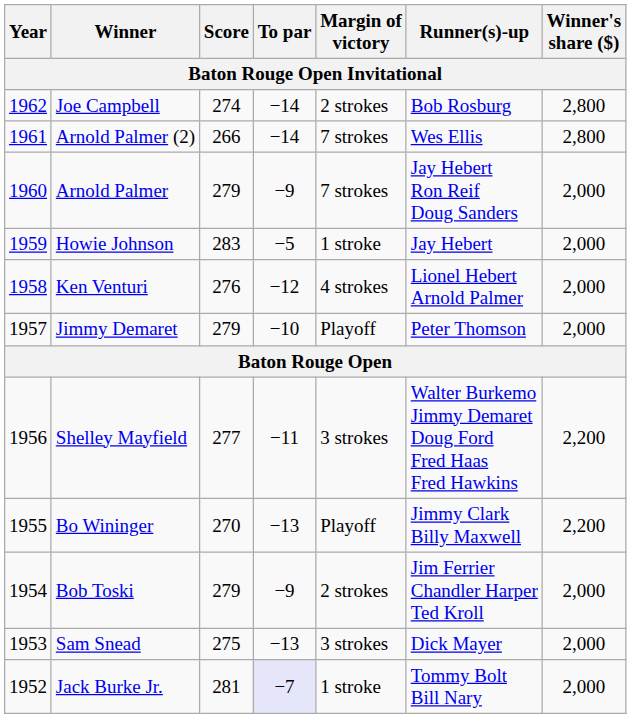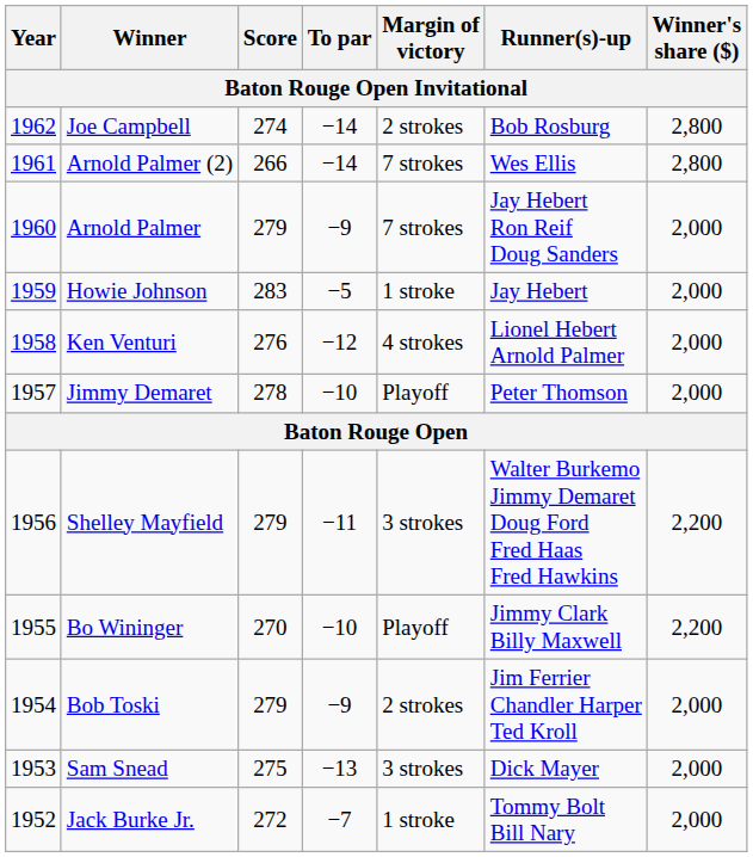 <table class="wikitable" style="font-size:95%">
 <tr>
 <th>Year</th>
 <th>Winner</th>
 <th>Score</th>
 <th>To par</th>
 <th>Margin of<br>victory</th>
 <th>Runner(s)-up</th>
 <th>Winner's<br>share ($)</th>
 </tr>
 <tr>
 <th colspan=9>Baton Rouge Open Invitational</th>
 </tr>
 <tr>
 <td><a href='#'>1962</a></td>
 <td> <a href='#'>Joe Campbell</a></td>
 <td align=center>274</td>
 <td align=center>−14</td>
 <td>2 strokes</td>
 <td> <a href='#'>Bob Rosburg</a></td>
 <td align=center>2,800</td>
 </tr>
 <tr>
 <td><a href='#'>1961</a></td>
 <td> <a href='#'>Arnold Palmer</a> (2)</td>
 <td align=center>266</td>
 <td align=center>−14</td>
 <td>7 strokes</td>
 <td> <a href='#'>Wes Ellis</a></td>
 <td align=center>2,800</td>
 </tr>
 <tr>
 <td><a href='#'>1960</a></td>
 <td> <a href='#'>Arnold Palmer</a></td>
 <td align=center>279</td>
 <td align=center>−9</td>
 <td>7 strokes</td>
 <td> <a href='#'>Jay Hebert</a><br> <a href='#'>Ron Reif</a><br> <a href='#'>Doug Sanders</a></td>
 <td align=center>2,000</td>
 </tr>
 <tr>
 <td><a href='#'>1959</a></td>
 <td> <a href='#'>Howie Johnson</a></td>
 <td align=center>283</td>
 <td align=center>−5</td>
 <td>1 stroke</td>
 <td> <a href='#'>Jay Hebert</a></td>
 <td align=center>2,000</td>
 </tr>
 <tr>
 <td><a href='#'>1958</a></td>
 <td> <a href='#'>Ken Venturi</a></td>
 <td align=center>276</td>
 <td align=center>−12</td>
 <td>4 strokes</td>
 <td> <a href='#'>Lionel Hebert</a><br> <a href='#'>Arnold Palmer</a></td>
 <td align=center>2,000</td>
 </tr>
 <tr>
 <td>1957</td>
 <td> <a href='#'>Jimmy Demaret</a></td>
-<td align=center>279</td>
+<td align=center>278</td>
 <td align=center>−10</td>
 <td>Playoff</td>
 <td> <a href='#'>Peter Thomson</a></td>
 <td align=center>2,000</td>
 </tr>
 <tr>
 <th colspan=9>Baton Rouge Open</th>
 </tr>
 <tr>
 <td>1956</td>
 <td> <a href='#'>Shelley Mayfield</a></td>
-<td align=center>277</td>
+<td align=center>279</td>
 <td align=center>−11</td>
 <td>3 strokes</td>
 <td> <a href='#'>Walter Burkemo</a><br> <a href='#'>Jimmy Demaret</a><br> <a href='#'>Doug Ford</a><br> <a href='#'>Fred Haas</a><br> <a href='#'>Fred Hawkins</a></td>
 <td align=center>2,200</td>
 </tr>
 <tr>
 <td>1955</td>
 <td> <a href='#'>Bo Wininger</a></td>
 <td align=center>270</td>
-<td align=center>−13</td>
+<td align=center>−10</td>
 <td>Playoff</td>
 <td> <a href='#'>Jimmy Clark</a><br> <a href='#'>Billy Maxwell</a></td>
 <td align=center>2,200</td>
 </tr>
 <tr>
 <td>1954</td>
 <td> <a href='#'>Bob Toski</a></td>
 <td align=center>279</td>
 <td align=center>−9</td>
 <td>2 strokes</td>
 <td> <a href='#'>Jim Ferrier</a><br> <a href='#'>Chandler Harper</a><br> <a href='#'>Ted Kroll</a></td>
 <td align=center>2,000</td>
 </tr>
 <tr>
 <td>1953</td>
 <td> <a href='#'>Sam Snead</a></td>
 <td align=center>275</td>
 <td align=center>−13</td>
 <td>3 strokes</td>
 <td> <a href='#'>Dick Mayer</a></td>
 <td align=center>2,000</td>
 </tr>
 <tr>
 <td>1952</td>
 <td> <a href='#'>Jack Burke Jr.</a></td>
-<td align=center>281</td>
-<td align=center style="background: lavender;">−7</td>
+<td align=center>272</td>
+<td align=center>−7</td>
 <td>1 stroke</td>
 <td> <a href='#'>Tommy Bolt</a><br> <a href='#'>Bill Nary</a></td>
 <td align=center>2,000</td>
 </tr>
 </table>
